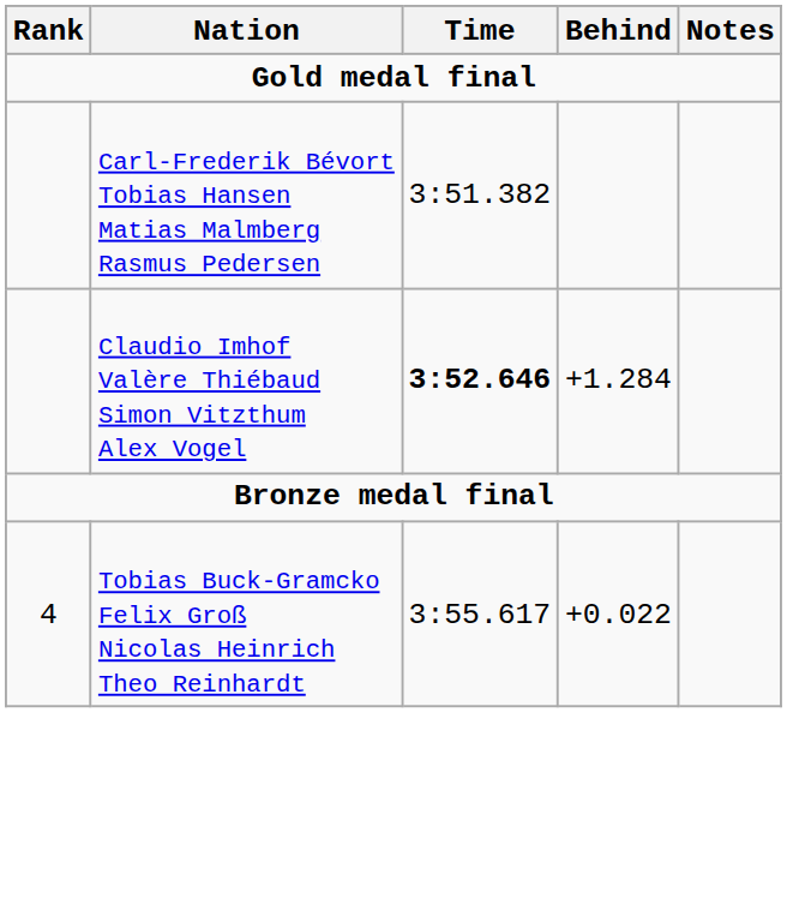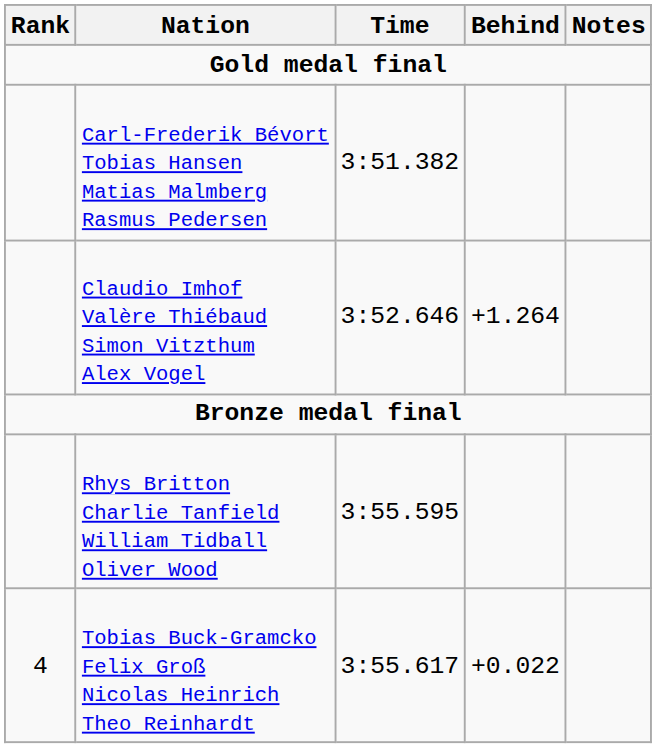 <table class="wikitable" style="text-align:center">
 <tr>
 <th>Rank</th>
 <th>Nation</th>
 <th>Time</th>
 <th>Behind</th>
 <th>Notes</th>
 </tr>
 <tr>
 <td colspan=5><strong>Gold medal final</strong></td>
 </tr>
 <tr>
 <td></td>
 <td align=left><br><small><a href='#'>Carl-Frederik Bévort</a><br><a href='#'>Tobias Hansen</a><br><a href='#'>Matias Malmberg</a><br><a href='#'>Rasmus Pedersen</a></small></td>
 <td>3:51.382</td>
 <td></td>
 <td></td>
 </tr>
 <tr>
 <td></td>
 <td align=left><br><small><a href='#'>Claudio Imhof</a><br><a href='#'>Valère Thiébaud</a><br><a href='#'>Simon Vitzthum</a><br><a href='#'>Alex Vogel</a></small></td>
-<td><strong>3:52.646</strong></td>
-<td>+1.284</td>
+<td>3:52.646</td>
+<td>+1.264</td>
 <td></td>
 </tr>
 <tr>
 <td colspan=5><strong>Bronze medal final</strong></td>
+</tr>
+<tr>
+<td></td>
+<td align=left><br><small><a href='#'>Rhys Britton</a><br><a href='#'>Charlie Tanfield</a><br><a href='#'>William Tidball</a><br><a href='#'>Oliver Wood</a></small></td>
+<td>3:55.595</td>
+<td></td>
+<td></td>
 </tr>
 <tr>
 <td>4</td>
 <td align=left><br><small><a href='#'>Tobias Buck-Gramcko</a><br><a href='#'>Felix Groß</a><br><a href='#'>Nicolas Heinrich</a><br><a href='#'>Theo Reinhardt</a></small></td>
 <td>3:55.617</td>
 <td>+0.022</td>
 <td></td>
 </tr>
 </table>
